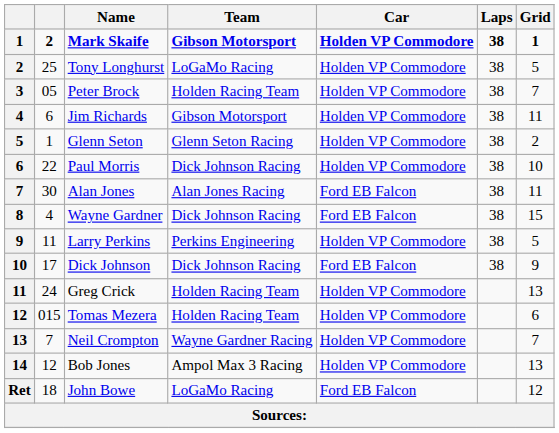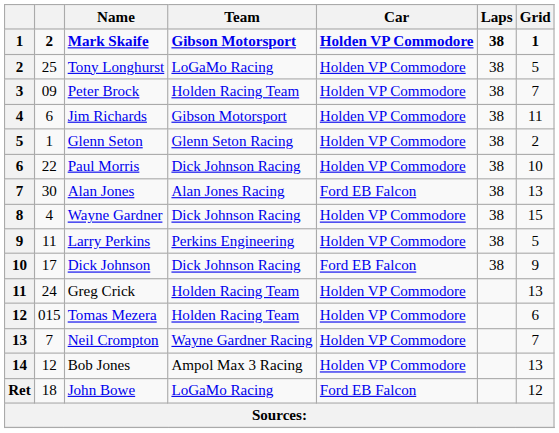 <table class="wikitable" style="font-size: 85%">
 <tr>
 <th></th>
 <th></th>
 <th>Name</th>
 <th>Team</th>
 <th>Car</th>
 <th>Laps</th>
 <th>Grid</th>
 </tr>
 <tr>
 <th>1</th>
 <td align="center"><strong>2</strong></td>
 <td> <strong><a href='#'>Mark Skaife</a></strong></td>
 <td><strong><a href='#'>Gibson Motorsport</a></strong></td>
 <td><strong><a href='#'>Holden VP Commodore</a></strong></td>
 <td align="center"><strong>38</strong></td>
 <td align="center"><strong>1</strong></td>
 </tr>
 <tr>
 <th>2</th>
 <td align="center">25</td>
 <td> <a href='#'>Tony Longhurst</a></td>
 <td><a href='#'>LoGaMo Racing</a></td>
 <td><a href='#'>Holden VP Commodore</a></td>
 <td align="center">38</td>
 <td align="center">5</td>
 </tr>
 <tr>
 <th>3</th>
-<td align="center">05</td>
+<td align="center">09</td>
 <td> <a href='#'>Peter Brock</a></td>
 <td><a href='#'>Holden Racing Team</a></td>
 <td><a href='#'>Holden VP Commodore</a></td>
 <td align="center">38</td>
 <td align="center">7</td>
 </tr>
 <tr>
 <th>4</th>
 <td align="center">6</td>
 <td> <a href='#'>Jim Richards</a></td>
 <td><a href='#'>Gibson Motorsport</a></td>
 <td><a href='#'>Holden VP Commodore</a></td>
 <td align="center">38</td>
 <td align="center">11</td>
 </tr>
 <tr>
 <th>5</th>
 <td align="center">1</td>
 <td> <a href='#'>Glenn Seton</a></td>
 <td><a href='#'>Glenn Seton Racing</a></td>
 <td><a href='#'>Holden VP Commodore</a></td>
 <td align="center">38</td>
 <td align="center">2</td>
 </tr>
 <tr>
 <th>6</th>
 <td align="center">22</td>
 <td> <a href='#'>Paul Morris</a></td>
 <td><a href='#'>Dick Johnson Racing</a></td>
 <td><a href='#'>Holden VP Commodore</a></td>
 <td align="center">38</td>
 <td align="center">10</td>
 </tr>
 <tr>
 <th>7</th>
 <td align="center">30</td>
 <td> <a href='#'>Alan Jones</a></td>
 <td><a href='#'>Alan Jones Racing</a></td>
 <td><a href='#'>Ford EB Falcon</a></td>
 <td align="center">38</td>
-<td align="center">11</td>
+<td align="center">13</td>
 </tr>
 <tr>
 <th>8</th>
 <td align="center">4</td>
 <td> <a href='#'>Wayne Gardner</a></td>
 <td><a href='#'>Dick Johnson Racing</a></td>
-<td><a href='#'>Ford EB Falcon</a></td>
+<td><a href='#'>Holden VP Commodore</a></td>
 <td align="center">38</td>
 <td align="center">15</td>
 </tr>
 <tr>
 <th>9</th>
 <td align="center">11</td>
 <td> <a href='#'>Larry Perkins</a></td>
 <td><a href='#'>Perkins Engineering</a></td>
 <td><a href='#'>Holden VP Commodore</a></td>
 <td align="center">38</td>
 <td align="center">5</td>
 </tr>
 <tr>
 <th>10</th>
 <td align="center">17</td>
 <td> <a href='#'>Dick Johnson</a></td>
 <td><a href='#'>Dick Johnson Racing</a></td>
 <td><a href='#'>Ford EB Falcon</a></td>
 <td align="center">38</td>
 <td align="center">9</td>
 </tr>
 <tr>
 <th>11</th>
 <td align="center">24</td>
 <td> Greg Crick</td>
 <td><a href='#'>Holden Racing Team</a></td>
 <td><a href='#'>Holden VP Commodore</a></td>
 <td align="center"></td>
 <td align="center">13</td>
 </tr>
 <tr>
 <th>12</th>
 <td align="center">015</td>
 <td> <a href='#'>Tomas Mezera</a></td>
 <td><a href='#'>Holden Racing Team</a></td>
 <td><a href='#'>Holden VP Commodore</a></td>
 <td align="center"></td>
 <td align="center">6</td>
 </tr>
 <tr>
 <th>13</th>
 <td align="center">7</td>
 <td> <a href='#'>Neil Crompton</a></td>
 <td><a href='#'>Wayne Gardner Racing</a></td>
 <td><a href='#'>Holden VP Commodore</a></td>
 <td align="center"></td>
 <td align="center">7</td>
 </tr>
 <tr>
 <th>14</th>
 <td align="center">12</td>
 <td> Bob Jones</td>
 <td>Ampol Max 3 Racing</td>
 <td><a href='#'>Holden VP Commodore</a></td>
 <td align="center"></td>
 <td align="center">13</td>
 </tr>
 <tr>
 <th>Ret</th>
 <td align="center">18</td>
 <td> <a href='#'>John Bowe</a></td>
 <td><a href='#'>LoGaMo Racing</a></td>
 <td><a href='#'>Ford EB Falcon</a></td>
 <td align="center"></td>
 <td align="center">12</td>
 </tr>
 <tr>
 <th colspan="7">Sources:</th>
 </tr>
 <tr>
 </tr>
 </table>
